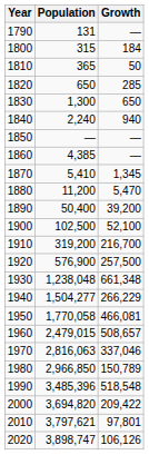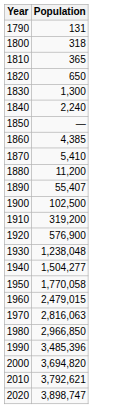 <table class="wikitable">
 <tr>
 <th>Year</th>
 <th>Population</th>
-<th>Growth</th>
 </tr>
 <tr align=right>
 <td>1790</td>
 <td>131</td>
-<td>—</td>
 </tr>
 <tr align=right>
 <td>1800</td>
-<td>315</td>
-<td>184</td>
+<td>318</td>
 </tr>
 <tr align=right>
 <td>1810</td>
 <td>365</td>
-<td>50</td>
 </tr>
 <tr align=right>
 <td>1820</td>
 <td>650</td>
-<td>285</td>
 </tr>
 <tr align=right>
 <td>1830</td>
 <td>1,300</td>
-<td>650</td>
 </tr>
 <tr align=right>
 <td>1840</td>
 <td>2,240</td>
-<td>940</td>
 </tr>
 <tr align=right>
 <td>1850</td>
-<td>—</td>
 <td>—</td>
 </tr>
 <tr align=right>
 <td>1860</td>
 <td>4,385</td>
-<td>—</td>
 </tr>
 <tr align=right>
 <td>1870</td>
 <td>5,410</td>
-<td>1,345</td>
 </tr>
 <tr align=right>
 <td>1880</td>
 <td>11,200</td>
-<td>5,470</td>
 </tr>
 <tr align=right>
 <td>1890</td>
-<td>50,400</td>
-<td>39,200</td>
+<td>55,407</td>
 </tr>
 <tr align=right>
 <td>1900</td>
 <td>102,500</td>
-<td>52,100</td>
 </tr>
 <tr align=right>
 <td>1910</td>
 <td>319,200</td>
-<td>216,700</td>
 </tr>
 <tr align=right>
 <td>1920</td>
 <td>576,900</td>
-<td>257,500</td>
 </tr>
 <tr align=right>
 <td>1930</td>
 <td>1,238,048</td>
-<td>661,348</td>
 </tr>
 <tr align=right>
 <td>1940</td>
 <td>1,504,277</td>
-<td>266,229</td>
 </tr>
 <tr align=right>
 <td>1950</td>
 <td>1,770,058</td>
-<td>466,081</td>
 </tr>
 <tr align=right>
 <td>1960</td>
 <td>2,479,015</td>
-<td>508,657</td>
 </tr>
 <tr align=right>
 <td>1970</td>
 <td>2,816,063</td>
-<td>337,046</td>
 </tr>
 <tr align=right>
 <td>1980</td>
 <td>2,966,850</td>
-<td>150,789</td>
 </tr>
 <tr align=right>
 <td>1990</td>
 <td>3,485,396</td>
-<td>518,548</td>
 </tr>
 <tr align=right>
 <td>2000</td>
 <td>3,694,820</td>
-<td>209,422</td>
 </tr>
 <tr align=right>
 <td>2010</td>
-<td>3,797,621</td>
-<td>97,801</td>
+<td>3,792,621</td>
 </tr>
 <tr align=right>
 <td>2020</td>
 <td>3,898,747</td>
-<td>106,126</td>
 </tr>
 </table>
